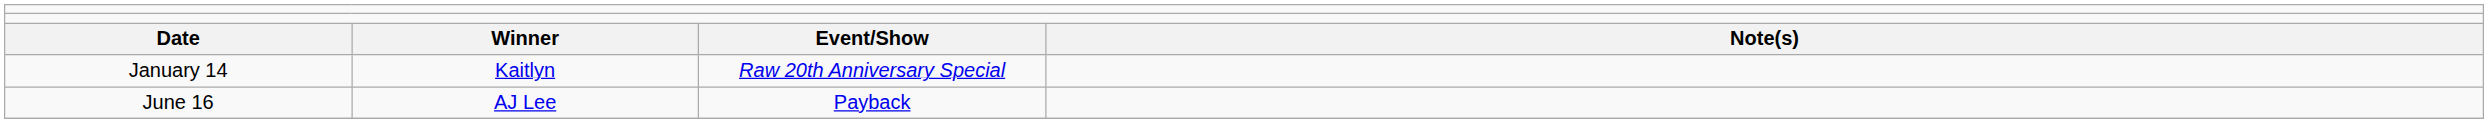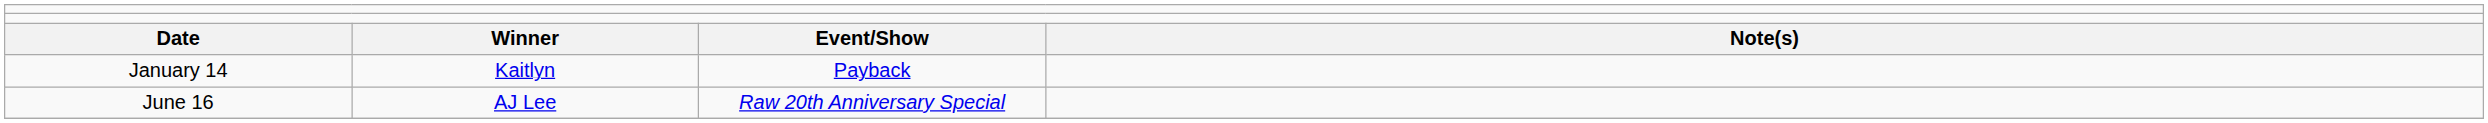 <table class="wikitable" style="text-align:center; width:100%;">
 <tr>
 <td colspan="5"></td>
 </tr>
 <tr>
 <td colspan="5"><strong></strong></td>
 </tr>
 <tr>
 <th width=14%>Date</th>
 <th width=14%>Winner</th>
 <th width=14%>Event/Show</th>
 <th width=58%>Note(s)</th>
 </tr>
 <tr>
 <td>January 14</td>
 <td><a href='#'>Kaitlyn</a></td>
-<td><em><a href='#'>Raw 20th Anniversary Special</a></em></td>
+<td><a href='#'>Payback</a></td>
 <td></td>
 </tr>
 <tr>
 <td>June 16</td>
 <td><a href='#'>AJ Lee</a></td>
-<td><a href='#'>Payback</a></td>
+<td><em><a href='#'>Raw 20th Anniversary Special</a></em></td>
 <td></td>
 </tr>
 <tr>
 </tr>
 </table>
